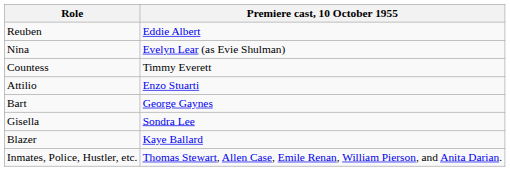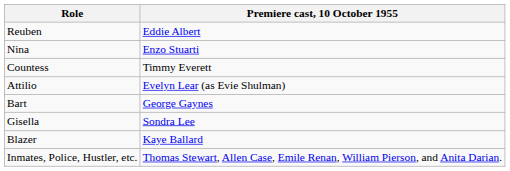 <table class="wikitable">
 <tr>
 <th>Role</th>
 <th>Premiere cast, 10 October 1955</th>
 </tr>
 <tr>
 <td>Reuben</td>
 <td><a href='#'>Eddie Albert</a></td>
 </tr>
 <tr>
 <td>Nina</td>
-<td><a href='#'>Evelyn Lear</a> (as Evie Shulman)</td>
+<td><a href='#'>Enzo Stuarti</a></td>
 </tr>
 <tr>
 <td>Countess</td>
 <td>Timmy Everett</td>
 </tr>
 <tr>
 <td>Attilio</td>
-<td><a href='#'>Enzo Stuarti</a></td>
+<td><a href='#'>Evelyn Lear</a> (as Evie Shulman)</td>
 </tr>
 <tr>
 <td>Bart</td>
 <td><a href='#'>George Gaynes</a></td>
 </tr>
 <tr>
 <td>Gisella</td>
 <td><a href='#'>Sondra Lee</a></td>
 </tr>
 <tr>
 <td>Blazer</td>
 <td><a href='#'>Kaye Ballard</a></td>
 </tr>
 <tr>
 <td>Inmates, Police, Hustler, etc.</td>
 <td><a href='#'>Thomas Stewart</a>, <a href='#'>Allen Case</a>, <a href='#'>Emile Renan</a>, <a href='#'>William Pierson</a>, and <a href='#'>Anita Darian</a>.</td>
 </tr>
 </table>
